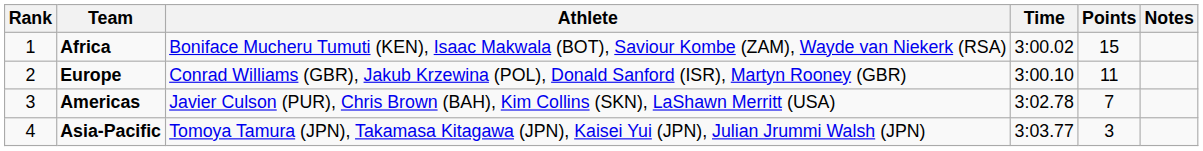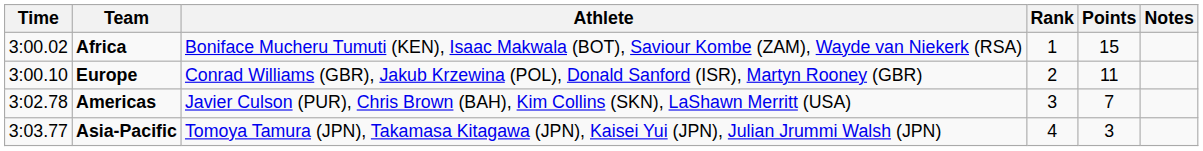 <table class="wikitable sortable" style="text-align:center">
 <tr>
-<th>Rank</th>
+<th>Time</th>
 <th>Team</th>
 <th>Athlete</th>
-<th>Time</th>
+<th>Rank</th>
 <th>Points</th>
 <th>Notes</th>
 </tr>
 <tr>
-<td>1</td>
+<td>3:00.02</td>
 <td align="left"><strong>Africa</strong></td>
 <td align=left><a href='#'>Boniface Mucheru Tumuti</a> (KEN), <a href='#'>Isaac Makwala</a> (BOT), <a href='#'>Saviour Kombe</a> (ZAM), <a href='#'>Wayde van Niekerk</a> (RSA)</td>
-<td>3:00.02</td>
+<td>1</td>
 <td>15</td>
 <td></td>
 </tr>
 <tr>
-<td>2</td>
+<td>3:00.10</td>
 <td align="left"><strong>Europe</strong></td>
 <td align=left><a href='#'>Conrad Williams</a> (GBR), <a href='#'>Jakub Krzewina</a> (POL), <a href='#'>Donald Sanford</a> (ISR), <a href='#'>Martyn Rooney</a> (GBR)</td>
-<td>3:00.10</td>
+<td>2</td>
 <td>11</td>
 <td></td>
 </tr>
 <tr>
-<td>3</td>
+<td>3:02.78</td>
 <td align="left"><strong>Americas</strong></td>
 <td align=left><a href='#'>Javier Culson</a> (PUR), <a href='#'>Chris Brown</a> (BAH), <a href='#'>Kim Collins</a> (SKN), <a href='#'>LaShawn Merritt</a> (USA)</td>
-<td>3:02.78</td>
+<td>3</td>
 <td>7</td>
 <td></td>
 </tr>
 <tr>
-<td>4</td>
+<td>3:03.77</td>
 <td align="left"><strong>Asia-Pacific</strong></td>
 <td align=left><a href='#'>Tomoya Tamura</a> (JPN), <a href='#'>Takamasa Kitagawa</a> (JPN), <a href='#'>Kaisei Yui</a> (JPN), <a href='#'>Julian Jrummi Walsh</a> (JPN)</td>
-<td>3:03.77</td>
+<td>4</td>
 <td>3</td>
 <td></td>
 </tr>
 </table>
